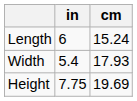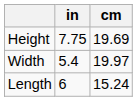 <table class="wikitable">
 <tr>
 <th></th>
 <th>in</th>
 <th>cm</th>
 </tr>
 <tr>
+<td>Height</td>
+<td>7.75</td>
+<td>19.69</td>
+</tr>
+<tr>
+<td>Width</td>
+<td>5.4</td>
+<td>19.97</td>
+</tr>
+<tr>
 <td>Length</td>
 <td>6</td>
 <td>15.24</td>
 </tr>
-<tr>
-<td>Width</td>
-<td>5.4</td>
-<td>17.93</td>
-</tr>
-<tr>
-<td>Height</td>
-<td>7.75</td>
-<td>19.69</td>
-</tr>
 </table>
